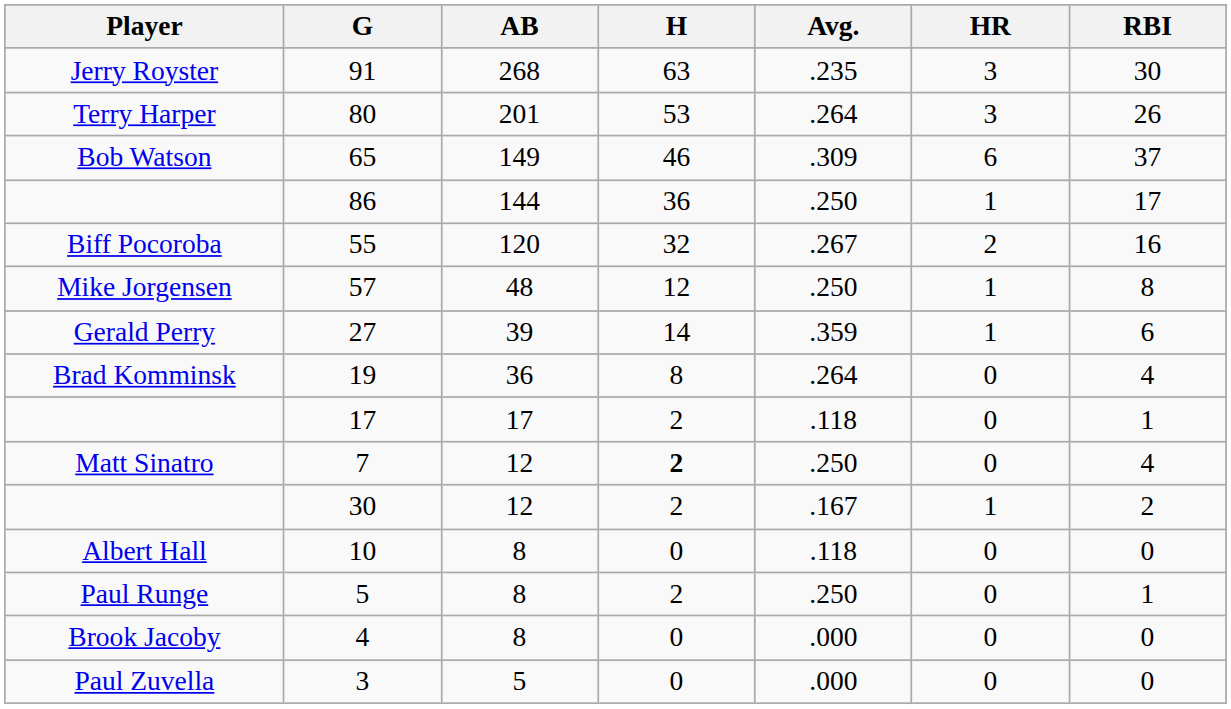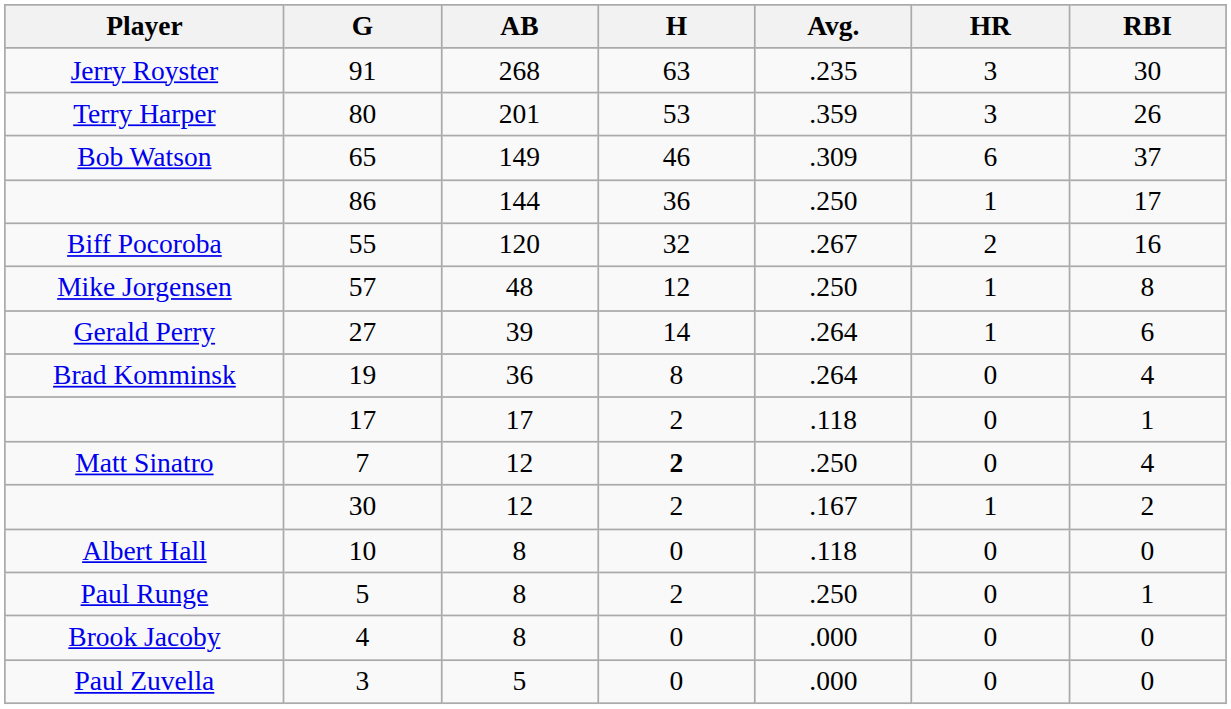 <table class="wikitable sortable">
 <tr>
 <th bgcolor="#DDDDFF" width="16%">Player</th>
 <th bgcolor="#DDDDFF" width="9%">G</th>
 <th bgcolor="#DDDDFF" width="9%">AB</th>
 <th bgcolor="#DDDDFF" width="9%">H</th>
 <th bgcolor="#DDDDFF" width="9%">Avg.</th>
 <th bgcolor="#DDDDFF" width="9%">HR</th>
 <th bgcolor="#DDDDFF" width="9%">RBI</th>
 </tr>
 <tr align="center">
 <td><a href='#'>Jerry Royster</a></td>
 <td>91</td>
 <td>268</td>
 <td>63</td>
 <td>.235</td>
 <td>3</td>
 <td>30</td>
 </tr>
 <tr align="center">
 <td><a href='#'>Terry Harper</a></td>
 <td>80</td>
 <td>201</td>
 <td>53</td>
-<td>.264</td>
+<td>.359</td>
 <td>3</td>
 <td>26</td>
 </tr>
 <tr align="center">
 <td><a href='#'>Bob Watson</a></td>
 <td>65</td>
 <td>149</td>
 <td>46</td>
 <td>.309</td>
 <td>6</td>
 <td>37</td>
 </tr>
 <tr align="center">
 <td></td>
 <td>86</td>
 <td>144</td>
 <td>36</td>
 <td>.250</td>
 <td>1</td>
 <td>17</td>
 </tr>
 <tr align="center">
 <td><a href='#'>Biff Pocoroba</a></td>
 <td>55</td>
 <td>120</td>
 <td>32</td>
 <td>.267</td>
 <td>2</td>
 <td>16</td>
 </tr>
 <tr align="center">
 <td><a href='#'>Mike Jorgensen</a></td>
 <td>57</td>
 <td>48</td>
 <td>12</td>
 <td>.250</td>
 <td>1</td>
 <td>8</td>
 </tr>
 <tr align="center">
 <td><a href='#'>Gerald Perry</a></td>
 <td>27</td>
 <td>39</td>
 <td>14</td>
-<td>.359</td>
+<td>.264</td>
 <td>1</td>
 <td>6</td>
 </tr>
 <tr align="center">
 <td><a href='#'>Brad Komminsk</a></td>
 <td>19</td>
 <td>36</td>
 <td>8</td>
 <td>.264</td>
 <td>0</td>
 <td>4</td>
 </tr>
 <tr align="center">
 <td></td>
 <td>17</td>
 <td>17</td>
 <td>2</td>
 <td>.118</td>
 <td>0</td>
 <td>1</td>
 </tr>
 <tr align="center">
 <td><a href='#'>Matt Sinatro</a></td>
 <td>7</td>
 <td>12</td>
 <td><strong>2</strong></td>
 <td>.250</td>
 <td>0</td>
 <td>4</td>
 </tr>
 <tr align="center">
 <td></td>
 <td>30</td>
 <td>12</td>
 <td>2</td>
 <td>.167</td>
 <td>1</td>
 <td>2</td>
 </tr>
 <tr align="center">
 <td><a href='#'>Albert Hall</a></td>
 <td>10</td>
 <td>8</td>
 <td>0</td>
 <td>.118</td>
 <td>0</td>
 <td>0</td>
 </tr>
 <tr align="center">
 <td><a href='#'>Paul Runge</a></td>
 <td>5</td>
 <td>8</td>
 <td>2</td>
 <td>.250</td>
 <td>0</td>
 <td>1</td>
 </tr>
 <tr align="center">
 <td><a href='#'>Brook Jacoby</a></td>
 <td>4</td>
 <td>8</td>
 <td>0</td>
 <td>.000</td>
 <td>0</td>
 <td>0</td>
 </tr>
 <tr align="center">
 <td><a href='#'>Paul Zuvella</a></td>
 <td>3</td>
 <td>5</td>
 <td>0</td>
 <td>.000</td>
 <td>0</td>
 <td>0</td>
 </tr>
 </table>
